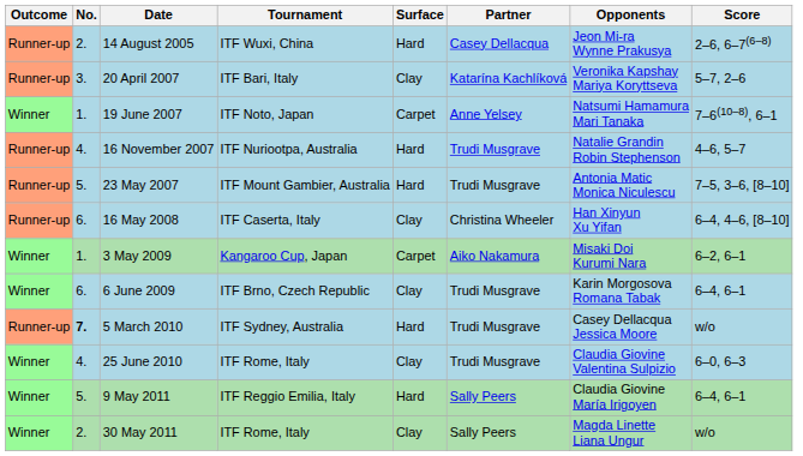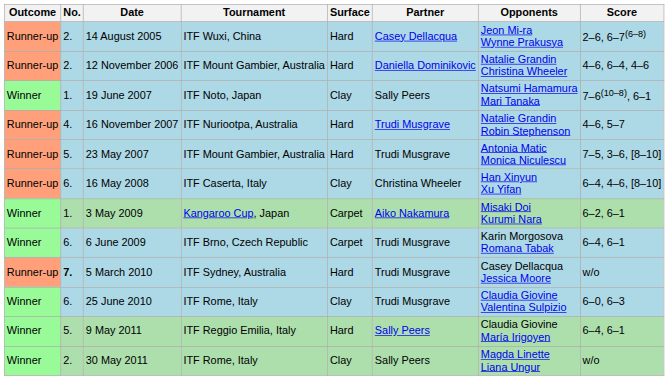 <table class="sortable wikitable">
 <tr>
 <th>Outcome</th>
 <th>No.</th>
 <th>Date</th>
 <th>Tournament</th>
 <th>Surface</th>
 <th>Partner</th>
 <th>Opponents</th>
 <th class="unsortable">Score</th>
 </tr>
 <tr style="background:lightblue;">
 <td bgcolor="FFA07A">Runner-up</td>
 <td>2.</td>
 <td>14 August 2005</td>
 <td>ITF Wuxi, China</td>
 <td>Hard</td>
 <td> <a href='#'>Casey Dellacqua</a></td>
 <td> <a href='#'>Jeon Mi-ra</a> <br>  <a href='#'>Wynne Prakusya</a></td>
 <td>2–6, 6–7<sup>(6–8)</sup></td>
 </tr>
 <tr style="background:lightblue;">
 <td bgcolor="FFA07A">Runner-up</td>
-<td>3.</td>
-<td>20 April 2007</td>
-<td>ITF Bari, Italy</td>
-<td>Clay</td>
-<td> <a href='#'>Katarína Kachlíková</a></td>
-<td> <a href='#'>Veronika Kapshay</a> <br>  <a href='#'>Mariya Koryttseva</a></td>
-<td>5–7, 2–6</td>
+<td>2.</td>
+<td>12 November 2006</td>
+<td>ITF Mount Gambier, Australia</td>
+<td>Hard</td>
+<td> <a href='#'>Daniella Dominikovic</a></td>
+<td> <a href='#'>Natalie Grandin</a> <br>  <a href='#'>Christina Wheeler</a></td>
+<td>4–6, 6–4, 4–6</td>
 </tr>
 <tr style="background:lightblue;">
 <td bgcolor="98FB98">Winner</td>
 <td>1.</td>
 <td>19 June 2007</td>
 <td>ITF Noto, Japan</td>
-<td>Carpet</td>
-<td> <a href='#'>Anne Yelsey</a></td>
+<td>Clay</td>
+<td> Sally Peers</td>
 <td> <a href='#'>Natsumi Hamamura</a> <br>  <a href='#'>Mari Tanaka</a></td>
 <td>7–6<sup>(10–8)</sup>, 6–1</td>
 </tr>
 <tr style="background:lightblue;">
 <td bgcolor="FFA07A">Runner-up</td>
 <td>4.</td>
 <td>16 November 2007</td>
 <td>ITF Nuriootpa, Australia</td>
 <td>Hard</td>
 <td> <a href='#'>Trudi Musgrave</a></td>
 <td> <a href='#'>Natalie Grandin</a> <br>  <a href='#'>Robin Stephenson</a></td>
 <td>4–6, 5–7</td>
 </tr>
 <tr style="background:lightblue;">
 <td bgcolor="FFA07A">Runner-up</td>
 <td>5.</td>
 <td>23 May 2007</td>
 <td>ITF Mount Gambier, Australia</td>
 <td>Hard</td>
 <td> Trudi Musgrave</td>
 <td> <a href='#'>Antonia Matic</a> <br>  <a href='#'>Monica Niculescu</a></td>
 <td>7–5, 3–6, [8–10]</td>
 </tr>
 <tr style="background:lightblue;">
 <td bgcolor="FFA07A">Runner-up</td>
 <td>6.</td>
 <td>16 May 2008</td>
 <td>ITF Caserta, Italy</td>
 <td>Clay</td>
 <td> Christina Wheeler</td>
 <td> <a href='#'>Han Xinyun</a> <br>  <a href='#'>Xu Yifan</a></td>
 <td>6–4, 4–6, [8–10]</td>
 </tr>
 <tr style="background:#addfad;">
 <td bgcolor="98FB98">Winner</td>
 <td>1.</td>
 <td>3 May 2009</td>
 <td><a href='#'>Kangaroo Cup</a>, Japan</td>
 <td>Carpet</td>
 <td> <a href='#'>Aiko Nakamura</a></td>
 <td> <a href='#'>Misaki Doi</a> <br>  <a href='#'>Kurumi Nara</a></td>
 <td>6–2, 6–1</td>
 </tr>
 <tr style="background:lightblue;">
 <td bgcolor="98FB98">Winner</td>
 <td>6.</td>
 <td>6 June 2009</td>
 <td>ITF Brno, Czech Republic</td>
-<td>Clay</td>
+<td>Carpet</td>
 <td> Trudi Musgrave</td>
 <td> Karin Morgosova <br>  <a href='#'>Romana Tabak</a></td>
 <td>6–4, 6–1</td>
 </tr>
 <tr style="background:lightblue;">
 <td bgcolor="FFA07A">Runner-up</td>
 <td><strong>7.</strong></td>
 <td>5 March 2010</td>
 <td>ITF Sydney, Australia</td>
 <td>Hard</td>
 <td> Trudi Musgrave</td>
 <td> Casey Dellacqua <br>  <a href='#'>Jessica Moore</a></td>
 <td>w/o</td>
 </tr>
 <tr style="background:lightblue;">
 <td bgcolor="98FB98">Winner</td>
-<td>4.</td>
+<td>6.</td>
 <td>25 June 2010</td>
 <td>ITF Rome, Italy</td>
 <td>Clay</td>
 <td> Trudi Musgrave</td>
 <td> <a href='#'>Claudia Giovine</a> <br>  <a href='#'>Valentina Sulpizio</a></td>
 <td>6–0, 6–3</td>
 </tr>
 <tr style="background:#addfad;">
 <td bgcolor="98FB98">Winner</td>
 <td>5.</td>
 <td>9 May 2011</td>
 <td>ITF Reggio Emilia, Italy</td>
 <td>Hard</td>
 <td> <a href='#'>Sally Peers</a></td>
 <td> Claudia Giovine <br>  <a href='#'>María Irigoyen</a></td>
 <td>6–4, 6–1</td>
 </tr>
 <tr style="background:#addfad;">
 <td bgcolor="98FB98">Winner</td>
 <td>2.</td>
 <td>30 May 2011</td>
 <td>ITF Rome, Italy</td>
 <td>Clay</td>
 <td> Sally Peers</td>
 <td> <a href='#'>Magda Linette</a> <br>  <a href='#'>Liana Ungur</a></td>
 <td>w/o</td>
 </tr>
 </table>
